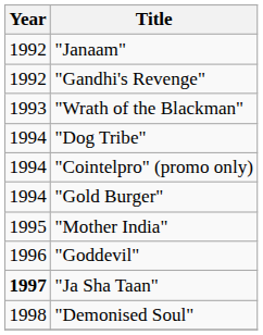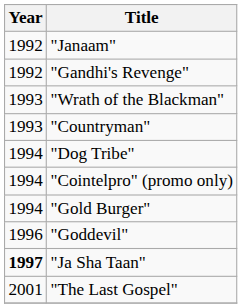 <table class="wikitable">
 <tr>
 <th>Year</th>
 <th>Title</th>
 </tr>
 <tr>
 <td>1992</td>
 <td>"Janaam"</td>
 </tr>
 <tr>
 <td>1992</td>
 <td>"Gandhi's Revenge"</td>
 </tr>
 <tr>
 <td>1993</td>
 <td>"Wrath of the Blackman"</td>
 </tr>
 <tr>
+<td>1993</td>
+<td>"Countryman"</td>
+</tr>
+<tr>
 <td>1994</td>
 <td>"Dog Tribe"</td>
 </tr>
 <tr>
 <td>1994</td>
 <td>"Cointelpro" (promo only)</td>
 </tr>
 <tr>
 <td>1994</td>
 <td>"Gold Burger"</td>
 </tr>
 <tr>
-<td>1995</td>
-<td>"Mother India"</td>
-</tr>
-<tr>
 <td>1996</td>
 <td>"Goddevil"</td>
 </tr>
 <tr>
 <td><strong>1997</strong></td>
 <td>"Ja Sha Taan"</td>
 </tr>
 <tr>
-<td>1998</td>
-<td>"Demonised Soul"</td>
+<td>2001</td>
+<td>"The Last Gospel"</td>
 </tr>
 <tr>
 </tr>
 </table>
